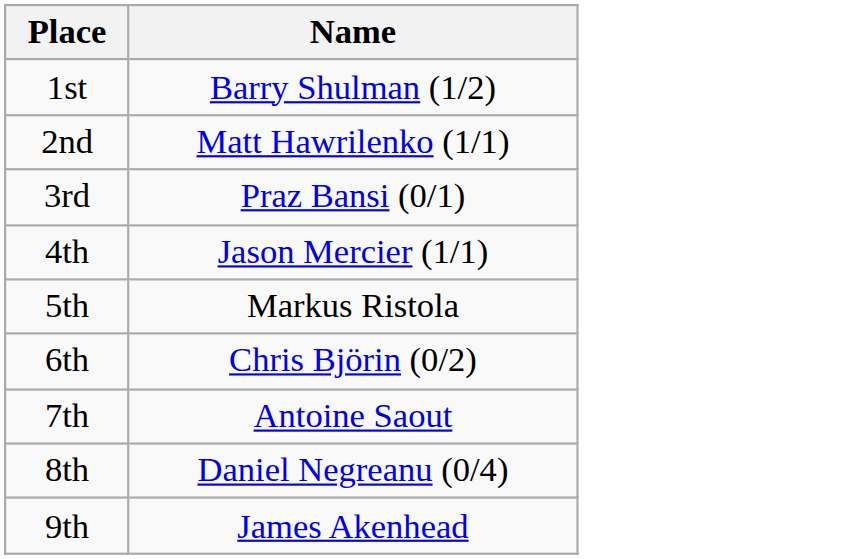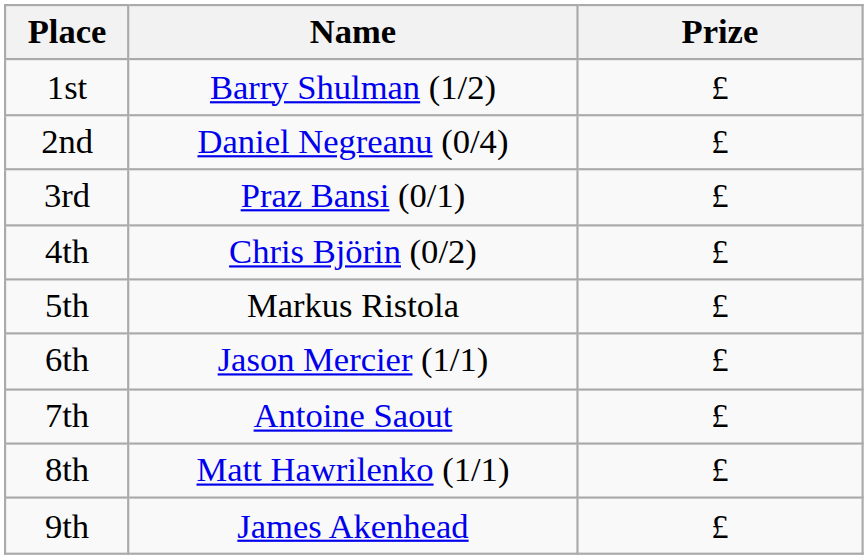 <table class="wikitable">
 <tr>
 <th width="50">Place</th>
 <th width="200">Name</th>
+<th width="125">Prize</th>
 </tr>
 <tr>
 <td align="center">1st</td>
 <td align="center"><a href='#'>Barry Shulman</a> (1/2)</td>
+<td align="center">£</td>
 </tr>
 <tr>
 <td align="center">2nd</td>
-<td align="center"><a href='#'>Matt Hawrilenko</a> (1/1)</td>
+<td align="center"><a href='#'>Daniel Negreanu</a> (0/4)</td>
+<td align="center">£</td>
 </tr>
 <tr>
 <td align="center">3rd</td>
 <td align="center"><a href='#'>Praz Bansi</a> (0/1)</td>
+<td align="center">£</td>
 </tr>
 <tr>
 <td align="center">4th</td>
-<td align="center"><a href='#'>Jason Mercier</a> (1/1)</td>
+<td align="center"><a href='#'>Chris Björin</a> (0/2)</td>
+<td align="center">£</td>
 </tr>
 <tr>
 <td align="center">5th</td>
 <td align="center">Markus Ristola</td>
+<td align="center">£</td>
 </tr>
 <tr>
 <td align="center">6th</td>
-<td align="center"><a href='#'>Chris Björin</a> (0/2)</td>
+<td align="center"><a href='#'>Jason Mercier</a> (1/1)</td>
+<td align="center">£</td>
 </tr>
 <tr>
 <td align="center">7th</td>
 <td align="center"><a href='#'>Antoine Saout</a></td>
+<td align="center">£</td>
 </tr>
 <tr>
 <td align="center">8th</td>
-<td align="center"><a href='#'>Daniel Negreanu</a> (0/4)</td>
+<td align="center"><a href='#'>Matt Hawrilenko</a> (1/1)</td>
+<td align="center">£</td>
 </tr>
 <tr>
 <td align="center">9th</td>
 <td align="center"><a href='#'>James Akenhead</a></td>
+<td align="center">£</td>
 </tr>
 </table>
